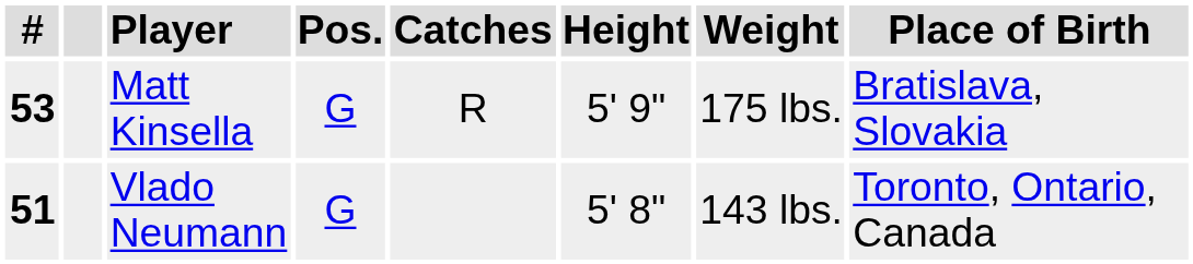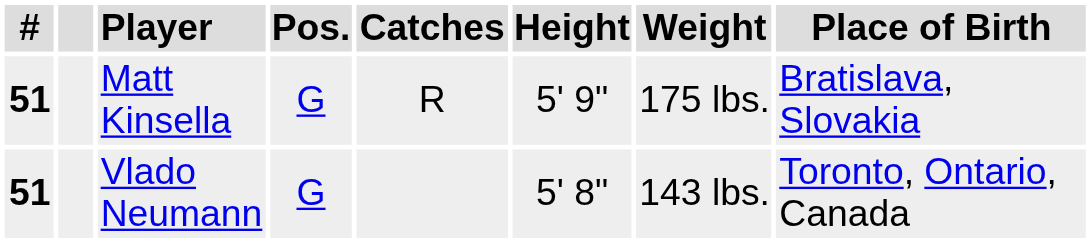 <table width=75%>
 <tr>
 <th colspan=8></th>
 </tr>
 <tr bgcolor="#dddddd">
 <th width=5%>#</th>
 <th width=5%></th>
 <td align=left!!width=35%><strong>Player</strong></td>
 <th width=5%><strong>Pos.</strong></th>
 <th width=8%><strong>Catches</strong></th>
 <th width=8%><strong>Height</strong></th>
 <th width=8%><strong>Weight</strong></th>
 <th width=37%>Place of Birth</th>
 </tr>
 <tr bgcolor="#eeeeee">
-<td align=center><strong>53</strong></td>
+<td align=center><strong>51</strong></td>
 <td align=center></td>
 <td><a href='#'>Matt Kinsella</a></td>
 <td align=center><a href='#'>G</a></td>
 <td align=center>R</td>
 <td align=center>5' 9"</td>
 <td align=center>175 lbs.</td>
 <td><a href='#'>Bratislava</a>, <a href='#'>Slovakia</a></td>
 </tr>
 <tr bgcolor="#eeeeee">
 <td align=center><strong>51</strong></td>
 <td align=center></td>
 <td><a href='#'>Vlado Neumann</a></td>
 <td align=center><a href='#'>G</a></td>
 <td align=center></td>
 <td align=center>5' 8"</td>
 <td align=center>143 lbs.</td>
 <td><a href='#'>Toronto</a>, <a href='#'>Ontario</a>, Canada</td>
 </tr>
 </table>
